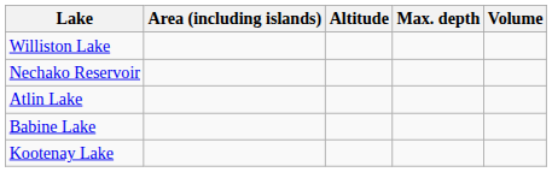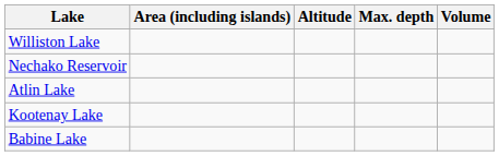 <table class="wikitable">
 <tr>
 <th>Lake</th>
 <th>Area (including islands)</th>
 <th>Altitude</th>
 <th>Max. depth</th>
 <th>Volume</th>
 </tr>
 <tr>
 <td><a href='#'>Williston Lake</a></td>
 <td style="text-align: right"></td>
 <td style="text-align: right"></td>
 <td style="text-align: right"></td>
 <td style="text-align: right"></td>
 </tr>
 <tr>
 <td><a href='#'>Nechako Reservoir</a></td>
 <td style="text-align: right"></td>
 <td style="text-align: right"></td>
 <td style="text-align: right"></td>
 <td style="text-align: right"></td>
 </tr>
 <tr>
 <td><a href='#'>Atlin Lake</a></td>
 <td style="text-align: right"></td>
 <td style="text-align: right"></td>
 <td style="text-align: right"></td>
 <td style="text-align: right"></td>
 </tr>
 <tr>
+<td><a href='#'>Kootenay Lake</a></td>
+<td style="text-align: right"></td>
+<td style="text-align: right"></td>
+<td style="text-align: right"></td>
+<td style="text-align: right"></td>
+</tr>
+<tr>
 <td><a href='#'>Babine Lake</a></td>
 <td style="text-align: right"></td>
 <td style="text-align: right"></td>
 <td style="text-align: right"></td>
 <td style="text-align: right"></td>
 </tr>
-<tr>
-<td><a href='#'>Kootenay Lake</a></td>
-<td style="text-align: right"></td>
-<td style="text-align: right"></td>
-<td style="text-align: right"></td>
-<td style="text-align: right"></td>
-</tr>
 </table>
